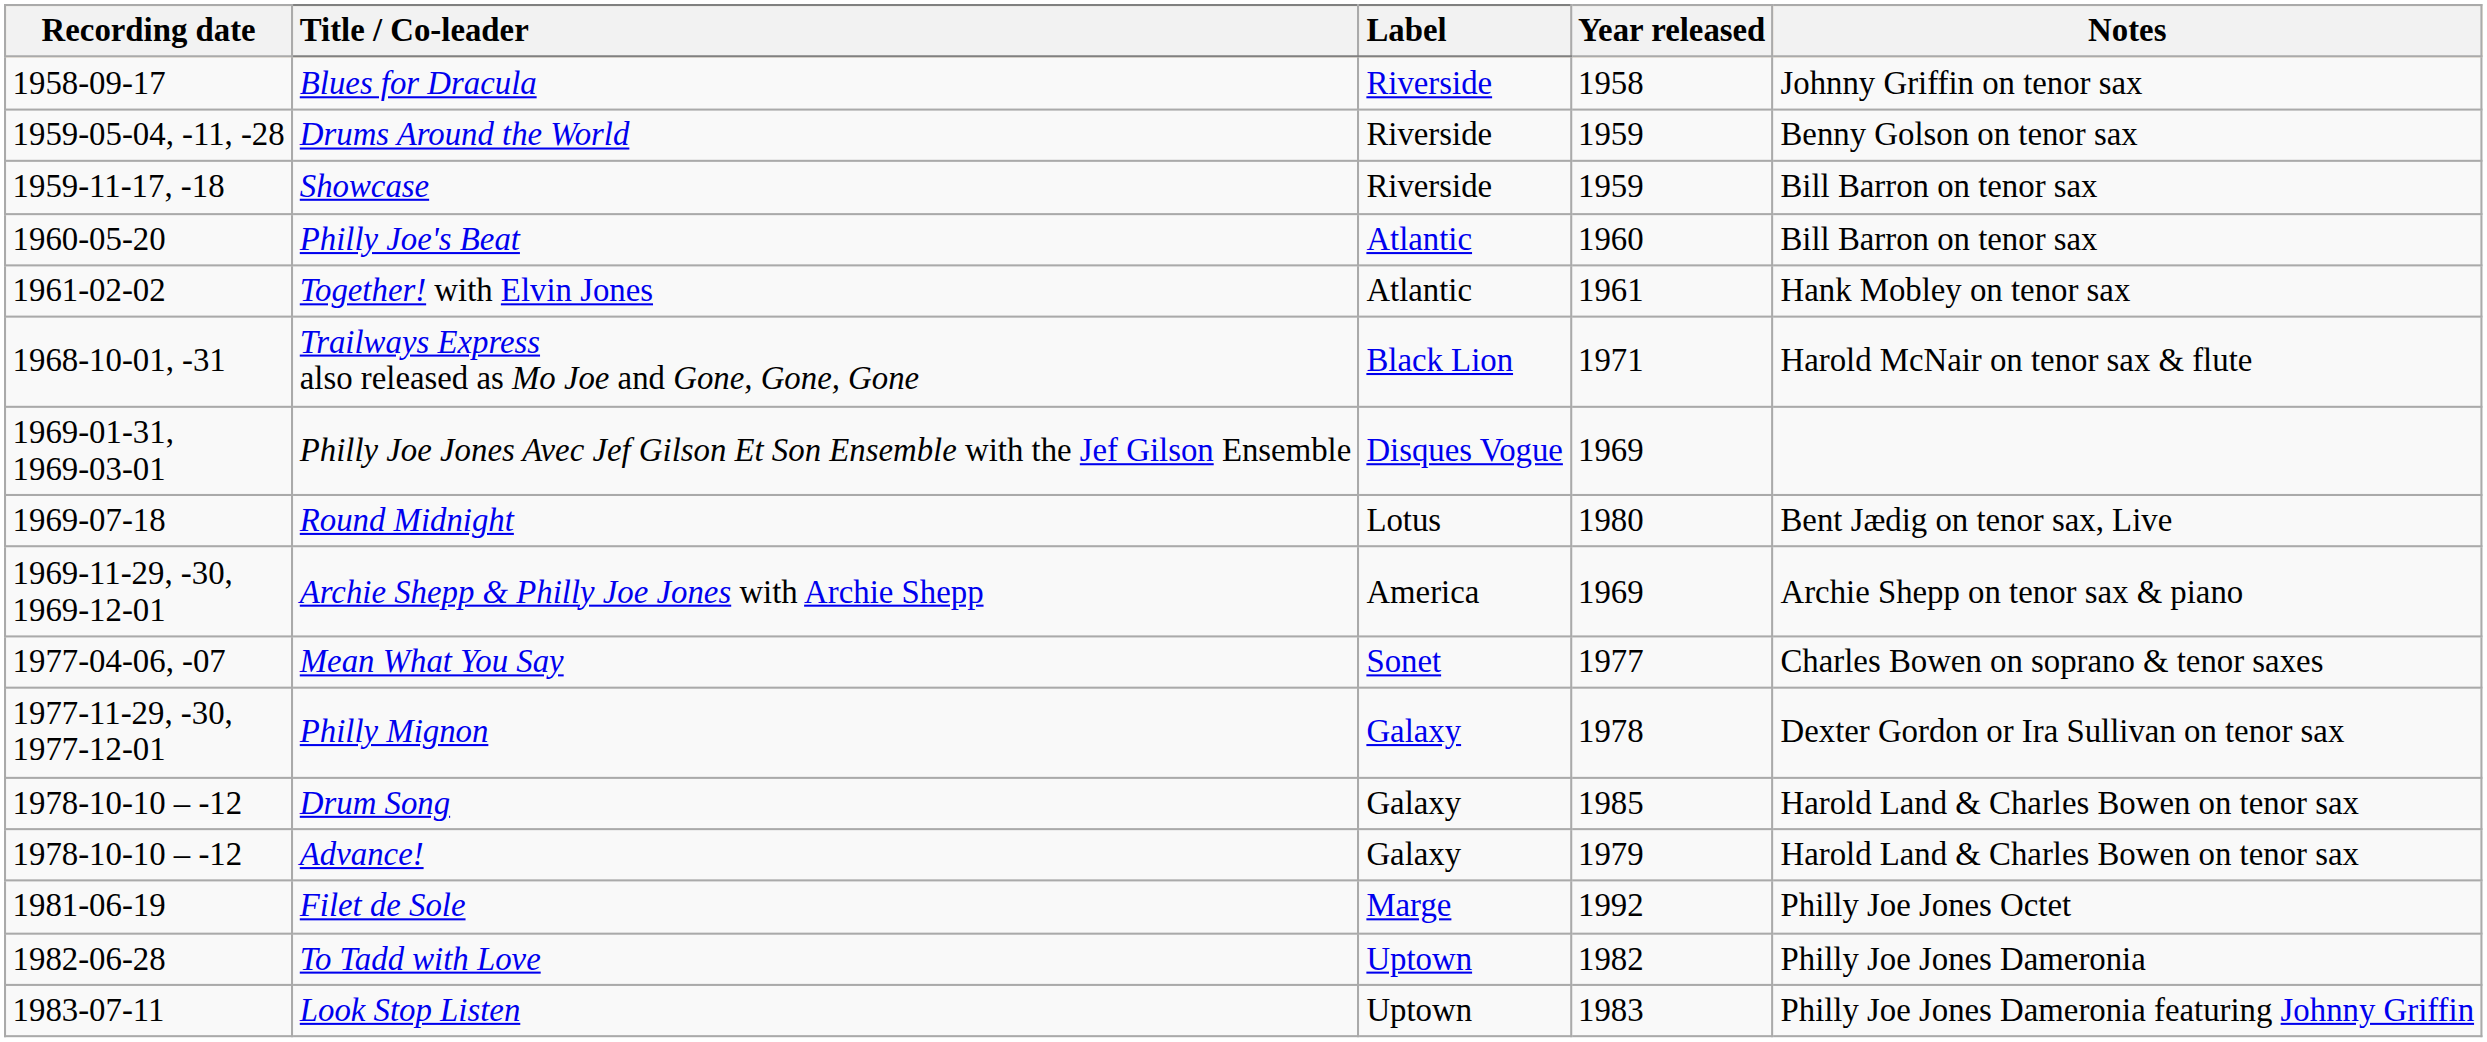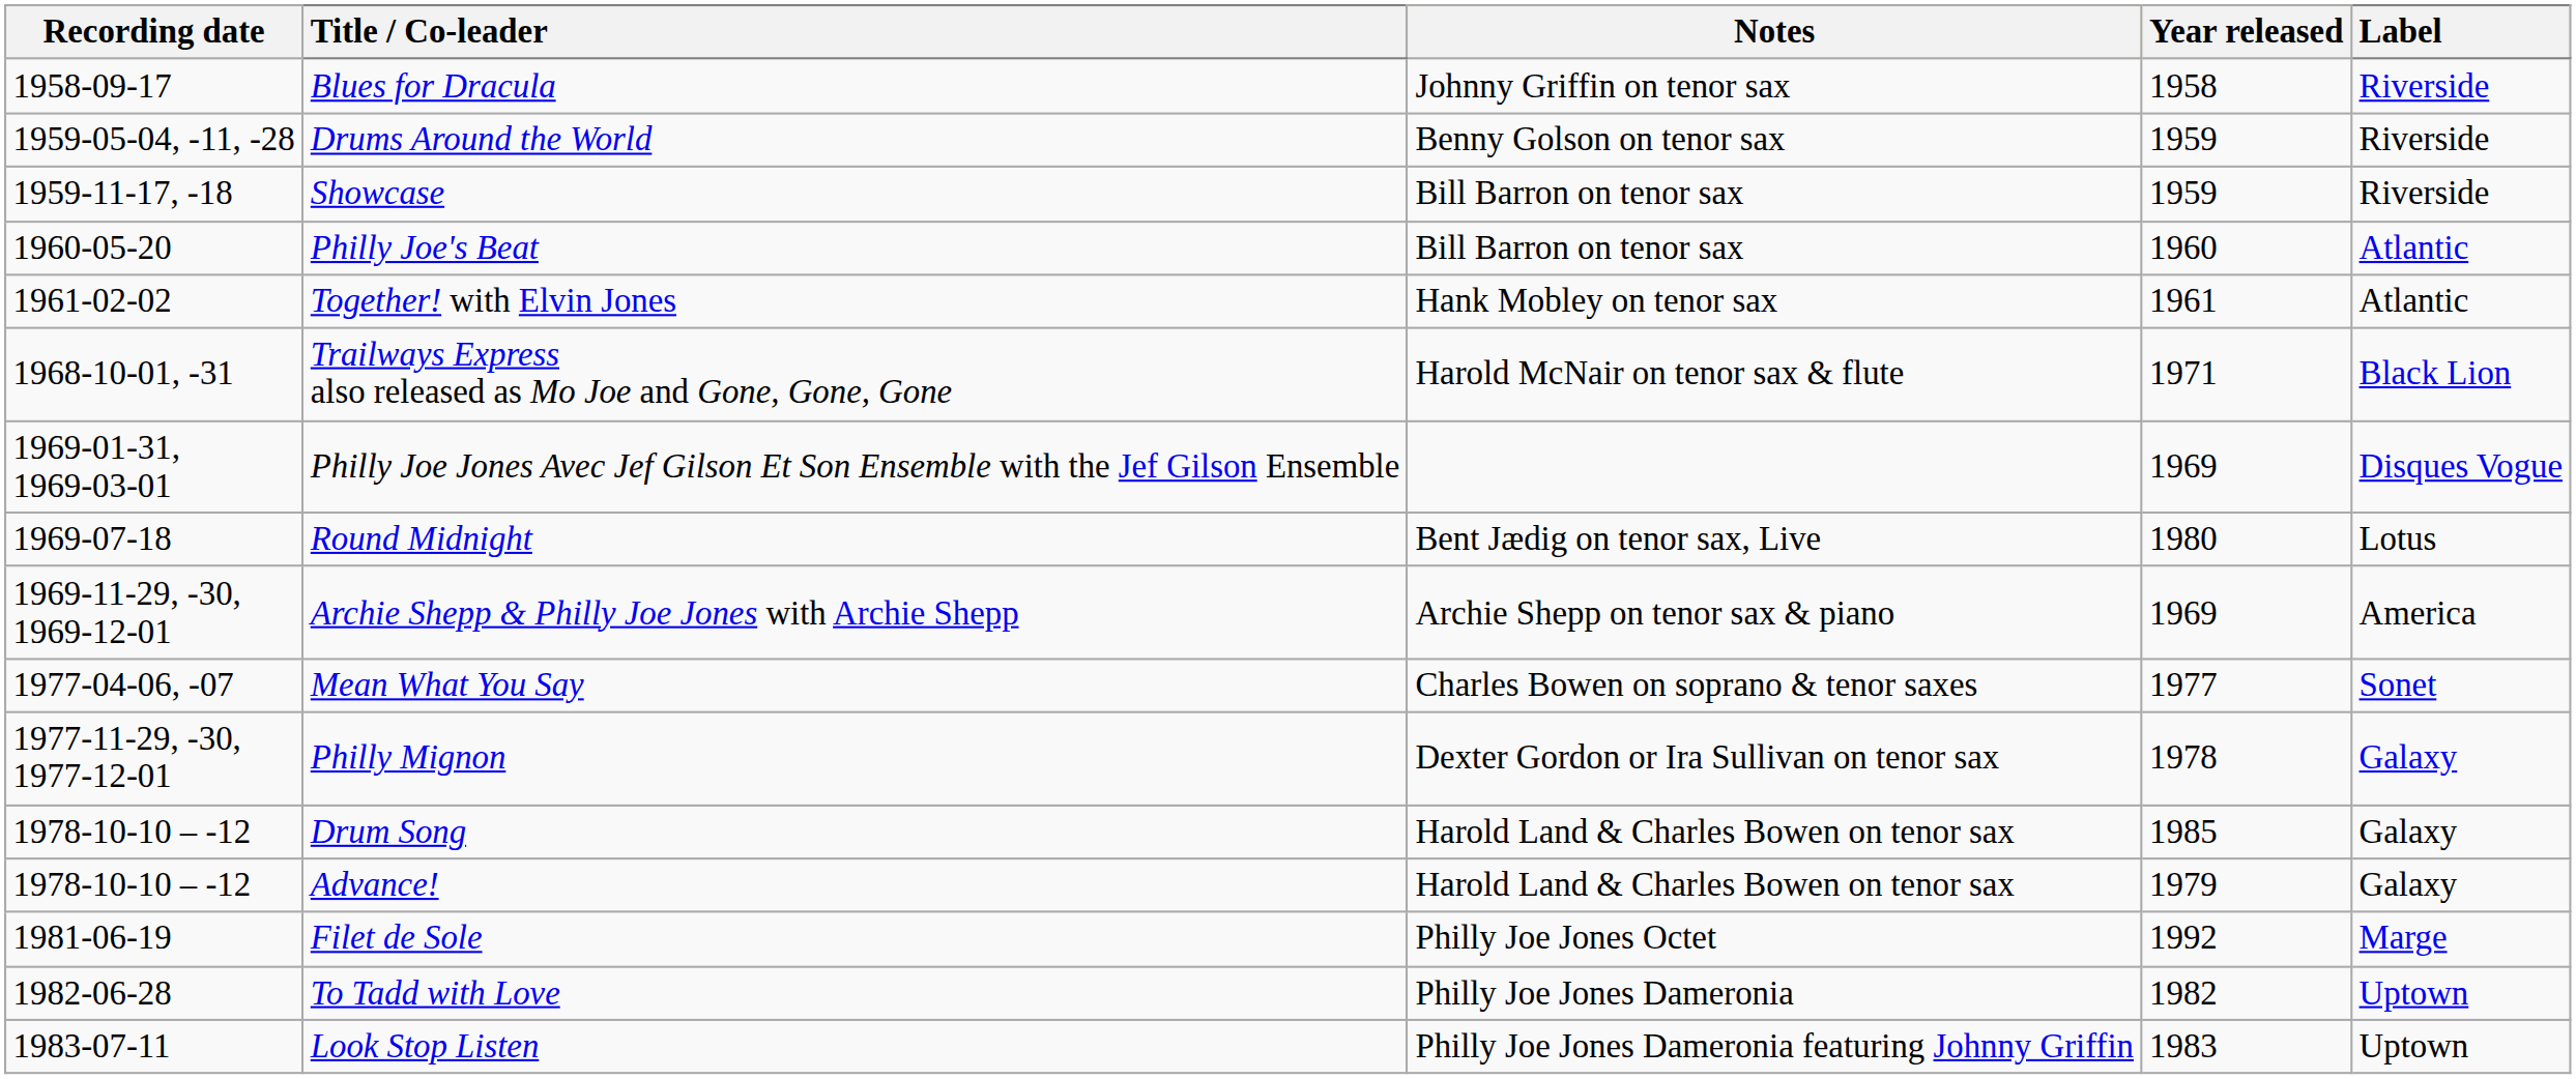 <table class="wikitable sortable">
 <tr style="background:#ffdead;">
 <th>Recording date</th>
 <th style="text-align:left; border-bottom:1px solid gray; border-top:1px solid gray;">Title / Co-leader</th>
+<th>Notes</th>
+<th>Year released</th>
 <th style="text-align:left; border-bottom:1px solid gray; border-top:1px solid gray;">Label</th>
-<th>Year released</th>
-<th>Notes</th>
 </tr>
 <tr>
 <td>1958-09-17</td>
 <td><em><a href='#'>Blues for Dracula</a></em></td>
+<td>Johnny Griffin on tenor sax</td>
+<td>1958</td>
 <td><a href='#'>Riverside</a></td>
-<td>1958</td>
-<td>Johnny Griffin on tenor sax</td>
 </tr>
 <tr>
 <td>1959-05-04, -11, -28</td>
 <td><em><a href='#'>Drums Around the World</a></em></td>
+<td>Benny Golson on tenor sax</td>
+<td>1959</td>
 <td>Riverside</td>
-<td>1959</td>
-<td>Benny Golson on tenor sax</td>
 </tr>
 <tr>
 <td>1959-11-17, -18</td>
 <td><em><a href='#'>Showcase</a></em></td>
+<td>Bill Barron on tenor sax</td>
+<td>1959</td>
 <td>Riverside</td>
-<td>1959</td>
-<td>Bill Barron on tenor sax</td>
 </tr>
 <tr>
 <td>1960-05-20</td>
 <td><em><a href='#'>Philly Joe's Beat</a></em></td>
+<td>Bill Barron on tenor sax</td>
+<td>1960</td>
 <td><a href='#'>Atlantic</a></td>
-<td>1960</td>
-<td>Bill Barron on tenor sax</td>
 </tr>
 <tr>
 <td>1961-02-02</td>
 <td><em><a href='#'>Together!</a></em> with <a href='#'>Elvin Jones</a></td>
+<td>Hank Mobley on tenor sax</td>
+<td>1961</td>
 <td>Atlantic</td>
-<td>1961</td>
-<td>Hank Mobley on tenor sax</td>
 </tr>
 <tr>
 <td>1968-10-01, -31</td>
 <td><em><a href='#'>Trailways Express</a></em> <br>also released as <em>Mo Joe</em> and <em>Gone, Gone, Gone</em></td>
+<td>Harold McNair on tenor sax & flute</td>
+<td>1971</td>
 <td><a href='#'>Black Lion</a></td>
-<td>1971</td>
-<td>Harold McNair on tenor sax & flute</td>
 </tr>
 <tr>
 <td>1969-01-31, <br>1969-03-01</td>
 <td><em>Philly Joe Jones Avec Jef Gilson Et Son Ensemble</em> with the <a href='#'>Jef Gilson</a> Ensemble</td>
+<td></td>
+<td>1969</td>
 <td><a href='#'>Disques Vogue</a></td>
-<td>1969</td>
-<td></td>
 </tr>
 <tr>
 <td>1969-07-18</td>
 <td><em><a href='#'>Round Midnight</a></em></td>
+<td>Bent Jædig on tenor sax, Live</td>
+<td>1980</td>
 <td>Lotus</td>
-<td>1980</td>
-<td>Bent Jædig on tenor sax, Live</td>
 </tr>
 <tr>
 <td>1969-11-29, -30, <br>1969-12-01</td>
 <td><em><a href='#'>Archie Shepp & Philly Joe Jones</a></em> with <a href='#'>Archie Shepp</a></td>
+<td>Archie Shepp on tenor sax & piano</td>
+<td>1969</td>
 <td>America</td>
-<td>1969</td>
-<td>Archie Shepp on tenor sax & piano</td>
 </tr>
 <tr>
 <td>1977-04-06, -07</td>
 <td><em><a href='#'>Mean What You Say</a></em></td>
+<td>Charles Bowen on soprano & tenor saxes</td>
+<td>1977</td>
 <td><a href='#'>Sonet</a></td>
-<td>1977</td>
-<td>Charles Bowen on soprano & tenor saxes</td>
 </tr>
 <tr>
 <td>1977-11-29, -30, <br>1977-12-01</td>
 <td><em><a href='#'>Philly Mignon</a></em></td>
+<td>Dexter Gordon or Ira Sullivan on tenor sax</td>
+<td>1978</td>
 <td><a href='#'>Galaxy</a></td>
-<td>1978</td>
-<td>Dexter Gordon or Ira Sullivan on tenor sax</td>
 </tr>
 <tr>
 <td>1978-10-10 – -12</td>
 <td><em><a href='#'>Drum Song</a></em></td>
+<td>Harold Land & Charles Bowen on tenor sax</td>
+<td>1985</td>
 <td>Galaxy</td>
-<td>1985</td>
-<td>Harold Land & Charles Bowen on tenor sax</td>
 </tr>
 <tr>
 <td>1978-10-10 – -12</td>
 <td><em><a href='#'>Advance!</a></em></td>
+<td>Harold Land & Charles Bowen on tenor sax</td>
+<td>1979</td>
 <td>Galaxy</td>
-<td>1979</td>
-<td>Harold Land & Charles Bowen on tenor sax</td>
 </tr>
 <tr>
 <td>1981-06-19</td>
 <td><em><a href='#'>Filet de Sole</a></em></td>
+<td>Philly Joe Jones Octet</td>
+<td>1992</td>
 <td><a href='#'>Marge</a></td>
-<td>1992</td>
-<td>Philly Joe Jones Octet</td>
 </tr>
 <tr>
 <td>1982-06-28</td>
 <td><em><a href='#'>To Tadd with Love</a></em></td>
+<td>Philly Joe Jones Dameronia</td>
+<td>1982</td>
 <td><a href='#'>Uptown</a></td>
-<td>1982</td>
-<td>Philly Joe Jones Dameronia</td>
 </tr>
 <tr>
 <td>1983-07-11</td>
 <td><em><a href='#'>Look Stop Listen</a></em></td>
+<td>Philly Joe Jones Dameronia featuring <a href='#'>Johnny Griffin</a></td>
+<td>1983</td>
 <td>Uptown</td>
-<td>1983</td>
-<td>Philly Joe Jones Dameronia featuring <a href='#'>Johnny Griffin</a></td>
 </tr>
 </table>
